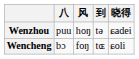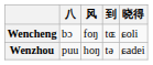 <table class="wikitable">
 <tr>
 <th></th>
 <th>八</th>
 <th>风</th>
 <th>到</th>
 <th>晓得</th>
 </tr>
 <tr>
+<th>Wencheng</th>
+<td>bɔ</td>
+<td>foŋ</td>
+<td>tɶ</td>
+<td>ɕoli</td>
+</tr>
+<tr>
 <th>Wenzhou</th>
 <td>puu</td>
 <td>hoŋ</td>
 <td>tə</td>
 <td>ɕadei</td>
 </tr>
-<tr>
-<th>Wencheng</th>
-<td>bɔ</td>
-<td>foŋ</td>
-<td>tɶ</td>
-<td>ɕoli</td>
-</tr>
 </table>
